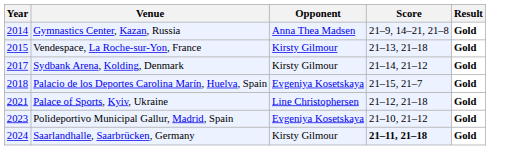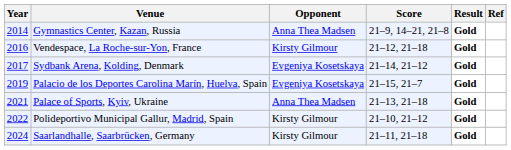 <table class="sortable wikitable" style="font-size: 90%;">
 <tr>
 <th>Year</th>
 <th>Venue</th>
 <th>Opponent</th>
 <th>Score</th>
 <th>Result</th>
+<th>Ref</th>
 </tr>
 <tr style="background:#ECF2FF">
 <td align="center"><a href='#'>2014</a></td>
 <td align="left"><a href='#'>Gymnastics Center</a>, <a href='#'>Kazan</a>, Russia</td>
 <td align="left"> <a href='#'>Anna Thea Madsen</a></td>
 <td align="left">21–9, 14–21, 21–8</td>
 <td style="text-align:left; background:white"> <strong>Gold</strong></td>
+<td style="text-align:center; background:white"></td>
 </tr>
 <tr style="background:#ECF2FF">
-<td align="center"><a href='#'>2015</a></td>
+<td align="center"><a href='#'>2016</a></td>
 <td align="left">Vendespace, <a href='#'>La Roche-sur-Yon</a>, France</td>
 <td align="left"> <a href='#'>Kirsty Gilmour</a></td>
-<td align="left">21–13, 21–18</td>
+<td align="left">21–12, 21–18</td>
 <td style="text-align:left; background:white"> <strong>Gold</strong></td>
+<td style="text-align:center; background:white"></td>
 </tr>
 <tr style="background:#ECF2FF">
 <td align="center"><a href='#'>2017</a></td>
 <td align="left"><a href='#'>Sydbank Arena</a>, <a href='#'>Kolding</a>, Denmark</td>
-<td align="left"> Kirsty Gilmour</td>
+<td align="left"> <a href='#'>Evgeniya Kosetskaya</a></td>
 <td align="left">21–14, 21–12</td>
 <td style="text-align:left; background:white"> <strong>Gold</strong></td>
+<td style="text-align:center; background:white"></td>
 </tr>
 <tr style="background:#ECF2FF">
-<td align="center"><a href='#'>2018</a></td>
+<td align="center"><a href='#'>2019</a></td>
 <td align="left"><a href='#'>Palacio de los Deportes Carolina Marín</a>, <a href='#'>Huelva</a>, Spain</td>
 <td align="left"> <a href='#'>Evgeniya Kosetskaya</a></td>
 <td align="left">21–15, 21–7</td>
 <td style="text-align:left; background:white"> <strong>Gold</strong></td>
+<td style="text-align:center; background:white"></td>
 </tr>
 <tr style="background:#ECF2FF">
 <td align="center"><a href='#'>2021</a></td>
 <td align="left"><a href='#'>Palace of Sports</a>, <a href='#'>Kyiv</a>, Ukraine</td>
-<td align="left"> <a href='#'>Line Christophersen</a></td>
-<td align="left">21–12, 21–18</td>
+<td align="left"> <a href='#'>Anna Thea Madsen</a></td>
+<td align="left">21–13, 21–18</td>
 <td style="text-align:left; background:white"> <strong>Gold</strong></td>
+<td style="text-align:center; background:white"></td>
 </tr>
 <tr style="background:#ECF2FF">
-<td align="center"><a href='#'>2023</a></td>
+<td align="center"><a href='#'>2022</a></td>
 <td align="left">Polideportivo Municipal Gallur, <a href='#'>Madrid</a>, Spain</td>
-<td align="left"> <a href='#'>Evgeniya Kosetskaya</a></td>
+<td align="left"> Kirsty Gilmour</td>
 <td align="left">21–10, 21–12</td>
 <td style="text-align:left; background:white"> <strong>Gold</strong></td>
+<td style="text-align:center; background:white"></td>
 </tr>
 <tr style="background:#ECF2FF">
 <td align="center"><a href='#'>2024</a></td>
 <td align="left"><a href='#'>Saarlandhalle</a>, <a href='#'>Saarbrücken</a>, Germany</td>
 <td align="left"> Kirsty Gilmour</td>
-<td align="left"><strong>21–11, 21–18</strong></td>
+<td align="left">21–11, 21–18</td>
 <td style="text-align:left; background:white"> <strong>Gold</strong></td>
+<td style="text-align:center; background:white"></td>
 </tr>
 </table>
